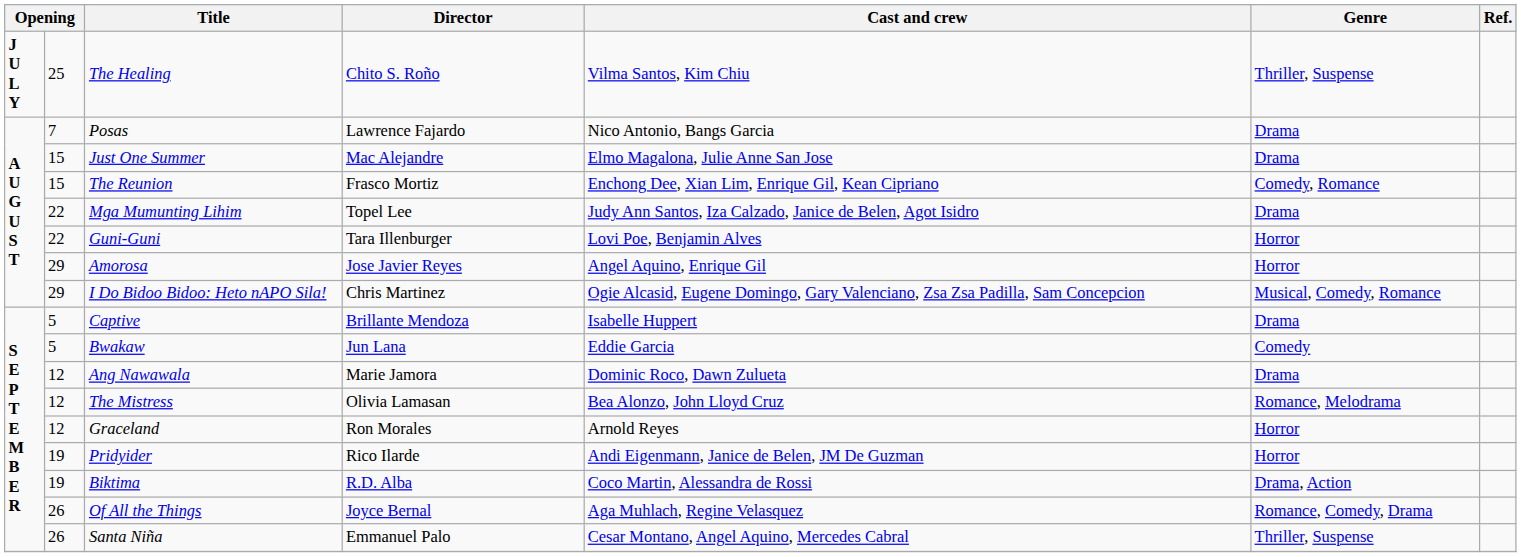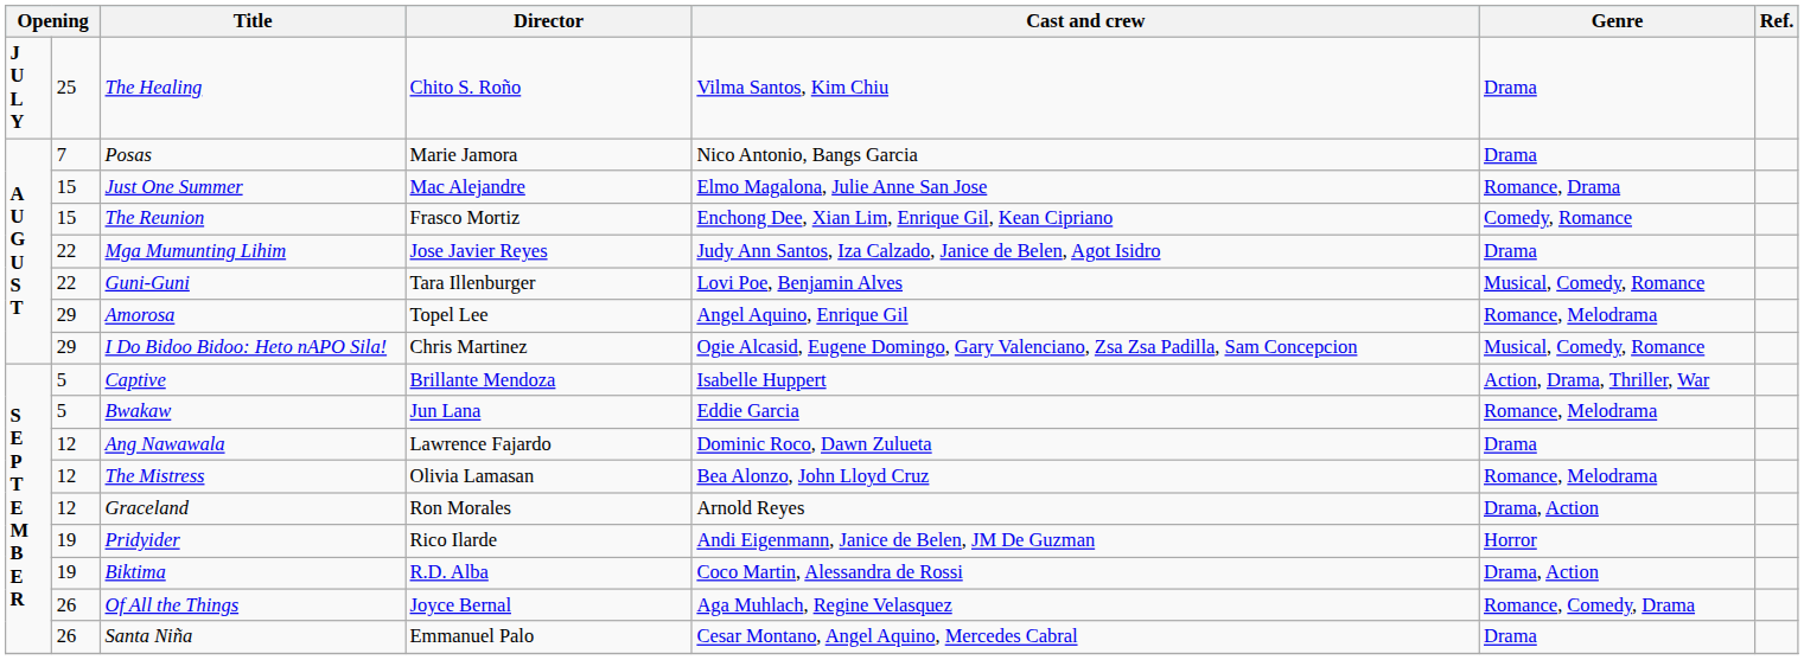 <table class="wikitable sortable" style="font-size:85%">
 <tr style="background:#b0e0e6; text-align:center">
 <th colspan="2">Opening</th>
 <th style="width:17%">Title</th>
 <th style="width:16%">Director</th>
 <th>Cast and crew</th>
 <th>Genre</th>
 <th style="width:1%">Ref.</th>
 </tr>
 <tr>
 <td><strong>J</strong><br><strong>U</strong><br><strong>L</strong><br><strong>Y</strong></td>
 <td>25</td>
 <td><em><a href='#'>The Healing</a></em></td>
 <td><a href='#'>Chito S. Roño</a></td>
 <td><a href='#'>Vilma Santos</a>, <a href='#'>Kim Chiu</a></td>
-<td><a href='#'>Thriller</a>, <a href='#'>Suspense</a></td>
+<td><a href='#'>Drama</a></td>
 <td></td>
 </tr>
 <tr>
 <td rowspan="7"><strong>A</strong><br><strong>U</strong><br><strong>G</strong><br><strong>U</strong><br><strong>S</strong><br><strong>T</strong></td>
 <td>7</td>
 <td><em>Posas</em></td>
-<td>Lawrence Fajardo</td>
+<td>Marie Jamora</td>
 <td>Nico Antonio, Bangs Garcia</td>
 <td><a href='#'>Drama</a></td>
 <td></td>
 </tr>
 <tr>
 <td>15</td>
 <td><em><a href='#'>Just One Summer</a></em></td>
 <td><a href='#'>Mac Alejandre</a></td>
 <td><a href='#'>Elmo Magalona</a>, <a href='#'>Julie Anne San Jose</a></td>
-<td><a href='#'>Drama</a></td>
+<td><a href='#'>Romance</a>, <a href='#'>Drama</a></td>
 <td></td>
 </tr>
 <tr>
 <td>15</td>
 <td><em><a href='#'>The Reunion</a></em></td>
 <td>Frasco Mortiz</td>
 <td><a href='#'>Enchong Dee</a>, <a href='#'>Xian Lim</a>, <a href='#'>Enrique Gil</a>, <a href='#'>Kean Cipriano</a></td>
 <td><a href='#'>Comedy</a>, <a href='#'>Romance</a></td>
 <td></td>
 </tr>
 <tr>
 <td>22</td>
 <td><em><a href='#'>Mga Mumunting Lihim</a></em></td>
-<td>Topel Lee</td>
+<td><a href='#'>Jose Javier Reyes</a></td>
 <td><a href='#'>Judy Ann Santos</a>, <a href='#'>Iza Calzado</a>, <a href='#'>Janice de Belen</a>, <a href='#'>Agot Isidro</a></td>
 <td><a href='#'>Drama</a></td>
 <td></td>
 </tr>
 <tr>
 <td>22</td>
 <td><em><a href='#'>Guni-Guni</a></em></td>
 <td>Tara Illenburger</td>
 <td><a href='#'>Lovi Poe</a>, <a href='#'>Benjamin Alves</a></td>
-<td><a href='#'>Horror</a></td>
+<td><a href='#'>Musical</a>, <a href='#'>Comedy</a>, <a href='#'>Romance</a></td>
 <td></td>
 </tr>
 <tr>
 <td>29</td>
 <td><em><a href='#'>Amorosa</a></em></td>
-<td><a href='#'>Jose Javier Reyes</a></td>
+<td>Topel Lee</td>
 <td><a href='#'>Angel Aquino</a>, <a href='#'>Enrique Gil</a></td>
-<td><a href='#'>Horror</a></td>
+<td><a href='#'>Romance</a>, <a href='#'>Melodrama</a></td>
 <td></td>
 </tr>
 <tr>
 <td>29</td>
 <td><em><a href='#'>I Do Bidoo Bidoo: Heto nAPO Sila!</a></em></td>
 <td>Chris Martinez</td>
 <td><a href='#'>Ogie Alcasid</a>, <a href='#'>Eugene Domingo</a>, <a href='#'>Gary Valenciano</a>, <a href='#'>Zsa Zsa Padilla</a>, <a href='#'>Sam Concepcion</a></td>
 <td><a href='#'>Musical</a>, <a href='#'>Comedy</a>, <a href='#'>Romance</a></td>
 <td></td>
 </tr>
 <tr>
 <td rowspan="9"><strong>S</strong><br><strong>E</strong><br><strong>P</strong><br><strong>T</strong><br><strong>E</strong><br><strong>M</strong><br><strong>B</strong><br><strong>E</strong><br><strong>R</strong></td>
 <td>5</td>
 <td><em><a href='#'>Captive</a> </em></td>
 <td><a href='#'>Brillante Mendoza</a></td>
 <td><a href='#'>Isabelle Huppert</a></td>
-<td><a href='#'>Drama</a></td>
+<td><a href='#'>Action</a>, <a href='#'>Drama</a>, <a href='#'>Thriller</a>, <a href='#'>War</a></td>
 <td></td>
 </tr>
 <tr>
 <td>5</td>
 <td><em><a href='#'>Bwakaw</a> </em></td>
 <td><a href='#'>Jun Lana</a></td>
 <td><a href='#'>Eddie Garcia</a></td>
-<td><a href='#'>Comedy</a></td>
+<td><a href='#'>Romance</a>, <a href='#'>Melodrama</a></td>
 <td></td>
 </tr>
 <tr>
 <td>12</td>
 <td><em><a href='#'>Ang Nawawala</a> </em></td>
-<td>Marie Jamora</td>
+<td>Lawrence Fajardo</td>
 <td><a href='#'>Dominic Roco</a>, <a href='#'>Dawn Zulueta</a></td>
 <td><a href='#'>Drama</a></td>
 <td></td>
 </tr>
 <tr>
 <td>12</td>
 <td><em><a href='#'>The Mistress</a> </em></td>
 <td>Olivia Lamasan</td>
 <td><a href='#'>Bea Alonzo</a>, <a href='#'>John Lloyd Cruz</a></td>
 <td><a href='#'>Romance</a>, <a href='#'>Melodrama</a></td>
 <td></td>
 </tr>
 <tr>
 <td>12</td>
 <td><em>Graceland </em></td>
 <td>Ron Morales</td>
 <td>Arnold Reyes</td>
-<td><a href='#'>Horror</a></td>
+<td><a href='#'>Drama</a>, <a href='#'>Action</a></td>
 <td></td>
 </tr>
 <tr>
 <td>19</td>
 <td><em><a href='#'>Pridyider</a> </em></td>
 <td>Rico Ilarde</td>
 <td><a href='#'>Andi Eigenmann</a>, <a href='#'>Janice de Belen</a>, <a href='#'>JM De Guzman</a></td>
 <td><a href='#'>Horror</a></td>
 <td></td>
 </tr>
 <tr>
 <td>19</td>
 <td><em><a href='#'>Biktima</a> </em></td>
 <td><a href='#'>R.D. Alba</a></td>
 <td><a href='#'>Coco Martin</a>, <a href='#'>Alessandra de Rossi</a></td>
 <td><a href='#'>Drama</a>, <a href='#'>Action</a></td>
 <td></td>
 </tr>
 <tr>
 <td>26</td>
 <td><em><a href='#'>Of All the Things</a> </em></td>
 <td><a href='#'>Joyce Bernal</a></td>
 <td><a href='#'>Aga Muhlach</a>, <a href='#'>Regine Velasquez</a></td>
 <td><a href='#'>Romance</a>, <a href='#'>Comedy</a>, <a href='#'>Drama</a></td>
 <td></td>
 </tr>
 <tr>
 <td>26</td>
 <td><em>Santa Niña </em></td>
 <td>Emmanuel Palo</td>
 <td><a href='#'>Cesar Montano</a>, <a href='#'>Angel Aquino</a>, <a href='#'>Mercedes Cabral</a></td>
-<td><a href='#'>Thriller</a>, <a href='#'>Suspense</a></td>
+<td><a href='#'>Drama</a></td>
 <td></td>
 </tr>
 <tr>
 </tr>
 </table>
